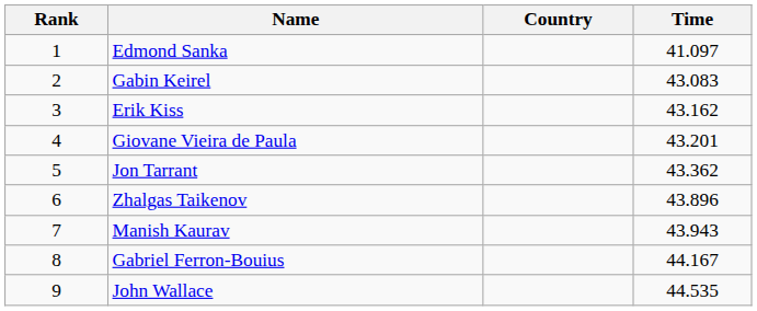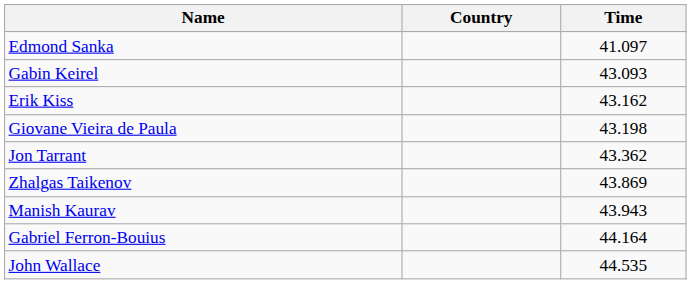 <table class="wikitable" style="text-align:center;width: 50%">
 <tr>
-<th>Rank</th>
 <th>Name</th>
 <th>Country</th>
 <th>Time</th>
 </tr>
 <tr>
-<td>1</td>
 <td align="left"><a href='#'>Edmond Sanka</a></td>
 <td align="left"></td>
 <td>41.097</td>
 </tr>
 <tr>
-<td>2</td>
 <td align="left"><a href='#'>Gabin Keirel</a></td>
 <td align="left"></td>
-<td>43.083</td>
+<td>43.093</td>
 </tr>
 <tr>
-<td>3</td>
 <td align="left"><a href='#'>Erik Kiss</a></td>
 <td align="left"></td>
 <td>43.162</td>
 </tr>
 <tr>
-<td>4</td>
 <td align="left"><a href='#'>Giovane Vieira de Paula</a></td>
 <td align="left"></td>
-<td>43.201</td>
+<td>43.198</td>
 </tr>
 <tr>
-<td>5</td>
 <td align="left"><a href='#'>Jon Tarrant</a></td>
 <td align="left"></td>
 <td>43.362</td>
 </tr>
 <tr>
-<td>6</td>
 <td align="left"><a href='#'>Zhalgas Taikenov</a></td>
 <td align="left"></td>
-<td>43.896</td>
+<td>43.869</td>
 </tr>
 <tr>
-<td>7</td>
 <td align="left"><a href='#'>Manish Kaurav</a></td>
 <td align="left"></td>
 <td>43.943</td>
 </tr>
 <tr>
-<td>8</td>
 <td align="left"><a href='#'>Gabriel Ferron-Bouius</a></td>
 <td align="left"></td>
-<td>44.167</td>
+<td>44.164</td>
 </tr>
 <tr>
-<td>9</td>
 <td align="left"><a href='#'>John Wallace</a></td>
 <td align="left"></td>
 <td>44.535</td>
 </tr>
 </table>
